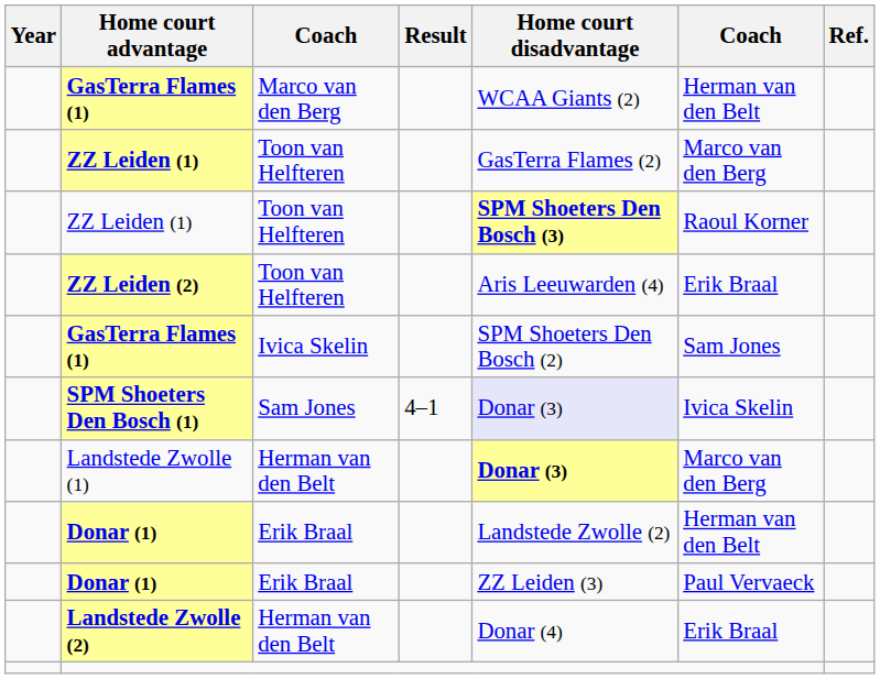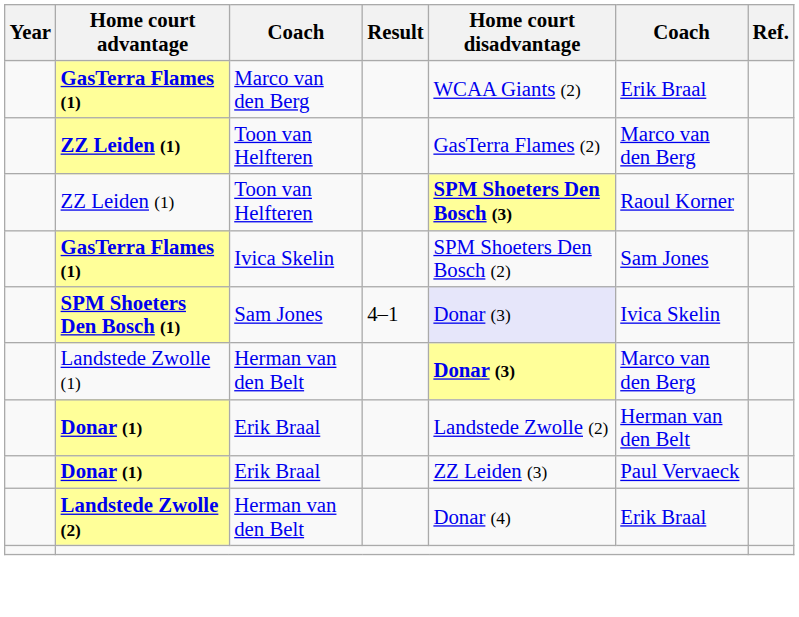 <table class="wikitable sortable">
 <tr bgcolor="#efefef">
 <th>Year</th>
 <th>Home court advantage</th>
 <th>Coach</th>
 <th class="unsortable">Result</th>
 <th>Home court disadvantage</th>
 <th>Coach</th>
 <th class="unsortable">Ref.</th>
 </tr>
 <tr>
 <td></td>
 <td style="background:#FFFF99"><strong><a href='#'>GasTerra Flames</a> <small>(1)</small></strong></td>
 <td><a href='#'>Marco van den Berg</a></td>
 <td></td>
 <td><a href='#'>WCAA Giants</a> <small>(2)</small></td>
-<td><a href='#'>Herman van den Belt</a></td>
+<td><a href='#'>Erik Braal</a></td>
 <td></td>
 </tr>
 <tr>
 <td></td>
 <td style="background:#FFFF99"><strong><a href='#'>ZZ Leiden</a> <small>(1)</small></strong></td>
 <td><a href='#'>Toon van Helfteren</a></td>
 <td></td>
 <td><a href='#'>GasTerra Flames</a> <small>(2)</small></td>
 <td><a href='#'>Marco van den Berg</a></td>
 <td></td>
 </tr>
 <tr>
 <td></td>
 <td><a href='#'>ZZ Leiden</a> <small>(1)</small></td>
 <td><a href='#'>Toon van Helfteren</a></td>
 <td></td>
 <td style="background:#FFFF99"><strong><a href='#'>SPM Shoeters Den Bosch</a> <small>(3)</small></strong></td>
 <td><a href='#'>Raoul Korner</a></td>
-<td></td>
-</tr>
-<tr>
-<td></td>
-<td style="background:#FFFF99"><strong><a href='#'>ZZ Leiden</a> <small>(2)</small></strong></td>
-<td><a href='#'>Toon van Helfteren</a></td>
-<td></td>
-<td><a href='#'>Aris Leeuwarden</a> <small>(4)</small></td>
-<td><a href='#'>Erik Braal</a></td>
 <td></td>
 </tr>
 <tr>
 <td></td>
 <td style="background:#FFFF99"><strong><a href='#'>GasTerra Flames</a> <small>(1)</small></strong></td>
 <td><a href='#'>Ivica Skelin</a></td>
 <td></td>
 <td><a href='#'>SPM Shoeters Den Bosch</a> <small>(2)</small></td>
 <td><a href='#'>Sam Jones</a></td>
 <td></td>
 </tr>
 <tr>
 <td></td>
 <td style="background:#FFFF99"><strong><a href='#'>SPM Shoeters Den Bosch</a> <small>(1)</small></strong></td>
 <td><a href='#'>Sam Jones</a></td>
 <td>4–1</td>
 <td style="background: lavender;"><a href='#'>Donar</a> <small>(3)</small></td>
 <td><a href='#'>Ivica Skelin</a></td>
 <td></td>
 </tr>
 <tr>
 <td></td>
 <td><a href='#'>Landstede Zwolle</a> <small>(1)</small></td>
 <td><a href='#'>Herman van den Belt</a></td>
 <td></td>
 <td style="background:#FFFF99"><strong><a href='#'>Donar</a> <small>(3)</small></strong></td>
 <td><a href='#'>Marco van den Berg</a></td>
 <td></td>
 </tr>
 <tr>
 <td></td>
 <td style="background:#FFFF99"><strong><a href='#'>Donar</a> <small>(1)</small></strong></td>
 <td><a href='#'>Erik Braal</a></td>
 <td></td>
 <td><a href='#'>Landstede Zwolle</a> <small>(2)</small></td>
 <td><a href='#'>Herman van den Belt</a></td>
 <td></td>
 </tr>
 <tr>
 <td></td>
 <td style="background:#FFFF99"><strong><a href='#'>Donar</a> <small>(1)</small></strong></td>
 <td><a href='#'>Erik Braal</a></td>
 <td></td>
 <td><a href='#'>ZZ Leiden</a> <small>(3)</small></td>
 <td><a href='#'>Paul Vervaeck</a></td>
 <td></td>
 </tr>
 <tr>
 <td></td>
 <td style="background:#FFFF99"><strong><a href='#'>Landstede Zwolle</a> <small>(2)</small></strong></td>
 <td><a href='#'>Herman van den Belt</a></td>
 <td></td>
 <td><a href='#'>Donar</a> <small>(4)</small></td>
 <td><a href='#'>Erik Braal</a></td>
 <td></td>
 </tr>
 <tr>
 <td></td>
 <td colspan=5></td>
 <td></td>
 </tr>
 </table>
